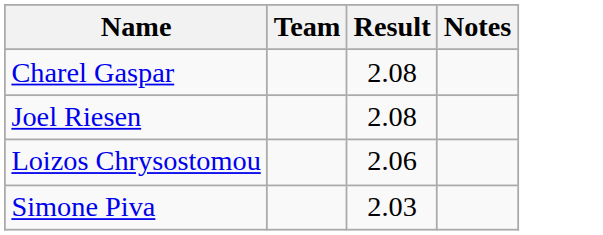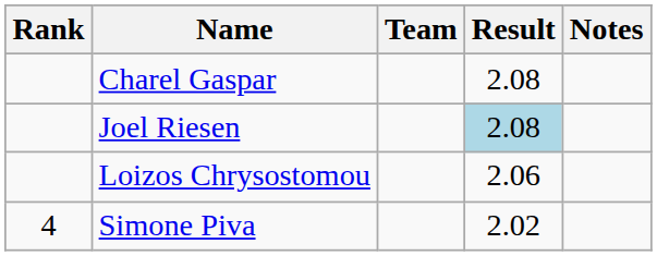 <table class="wikitable sortable" style="text-align:center">
 <tr>
+<th>Rank</th>
 <th>Name</th>
 <th>Team</th>
 <th>Result</th>
 <th>Notes</th>
 </tr>
 <tr>
+<td></td>
 <td align="left"><a href='#'>Charel Gaspar</a></td>
 <td align=left></td>
 <td>2.08</td>
 <td></td>
 </tr>
 <tr>
+<td></td>
 <td align="left"><a href='#'>Joel Riesen</a></td>
 <td align=left></td>
-<td>2.08</td>
+<td style="background: lightblue;">2.08</td>
 <td></td>
 </tr>
 <tr>
+<td></td>
 <td align="left"><a href='#'>Loizos Chrysostomou</a></td>
 <td align=left></td>
 <td>2.06</td>
 <td></td>
 </tr>
 <tr>
+<td>4</td>
 <td align="left"><a href='#'>Simone Piva</a></td>
 <td align=left></td>
-<td>2.03</td>
+<td>2.02</td>
 <td></td>
 </tr>
 </table>
